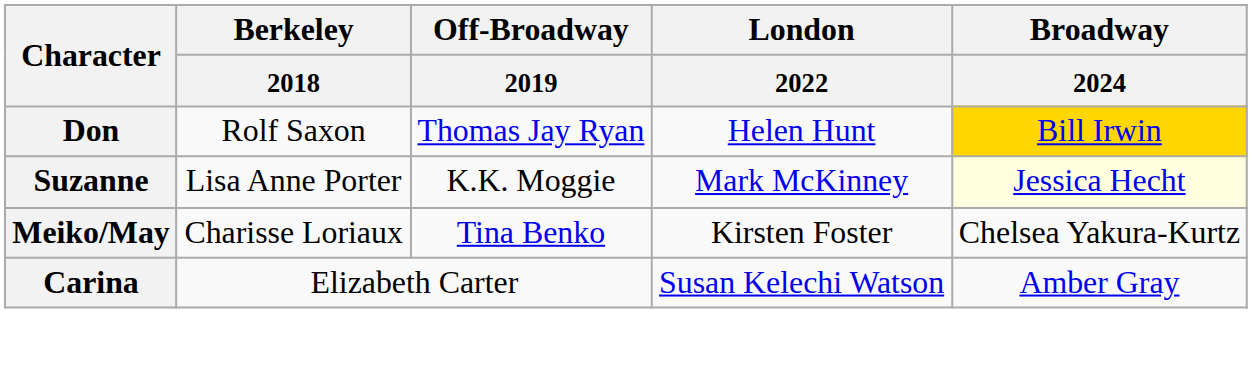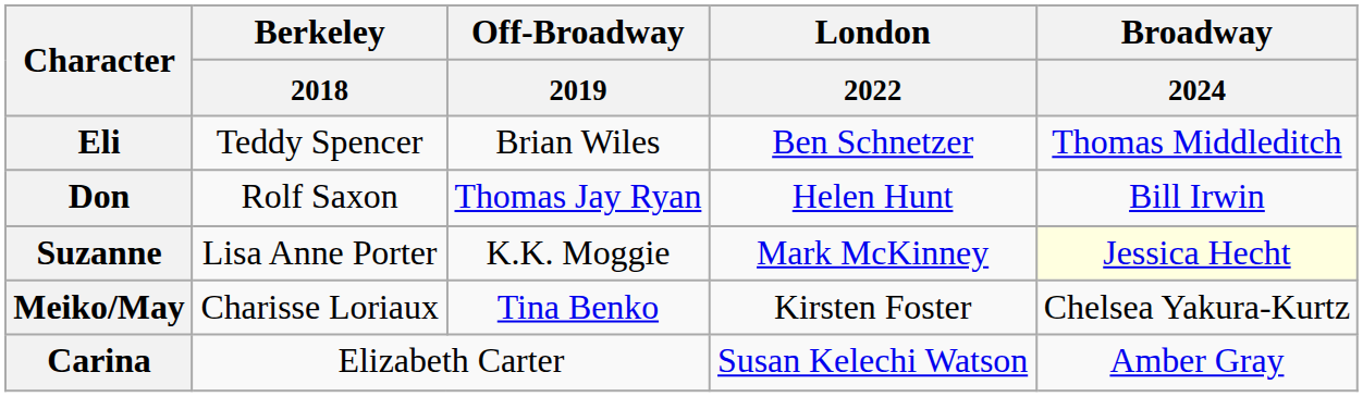 <table class=wikitable>
 <tr>
 <th rowspan="2" scope="col">Character</th>
 <th scope=col class=unsortable>Berkeley</th>
 <th scope=col class=unsortable>Off-Broadway</th>
 <th scope=col class=unsortable>London</th>
 <th scope=col class=unsortable>Broadway</th>
 </tr>
 <tr>
 <th><small>2018</small></th>
 <th><small>2019</small></th>
 <th><small>2022</small></th>
 <th><small>2024</small></th>
 </tr>
 <tr>
+<th scope=row>Eli</th>
+<td align=center colspan=1>Teddy Spencer</td>
+<td align=center colspan=1>Brian Wiles</td>
+<td align=center colspan=1><a href='#'>Ben Schnetzer</a></td>
+<td align=center colspan=1><a href='#'>Thomas Middleditch</a></td>
+</tr>
+<tr>
 <th scope=row>Don</th>
 <td align=center colspan=1>Rolf Saxon</td>
 <td align=center colspan=1><a href='#'>Thomas Jay Ryan</a></td>
 <td align=center colspan=1><a href='#'>Helen Hunt</a></td>
-<td align=center colspan=1 style="background: gold;"><a href='#'>Bill Irwin</a></td>
+<td align=center colspan=1><a href='#'>Bill Irwin</a></td>
 </tr>
 <tr>
 <th scope=row>Suzanne</th>
 <td align=center colspan=1>Lisa Anne Porter</td>
 <td align=center colspan=1>K.K. Moggie</td>
 <td align=center colspan=1><a href='#'>Mark McKinney</a></td>
 <td align=center colspan=1 style="background: lightyellow;"><a href='#'>Jessica Hecht</a></td>
 </tr>
 <tr>
 <th scope=row>Meiko/May</th>
 <td align=center colspan=1>Charisse Loriaux</td>
 <td align=center colspan=1><a href='#'>Tina Benko</a></td>
 <td align=center colspan=1>Kirsten Foster</td>
 <td align=center colspan=1>Chelsea Yakura-Kurtz</td>
 </tr>
 <tr>
 <th scope=row>Carina</th>
 <td align=center colspan=2>Elizabeth Carter</td>
 <td align=center colspan=1><a href='#'>Susan Kelechi Watson</a></td>
 <td align=center colspan=1><a href='#'>Amber Gray</a></td>
 </tr>
 </table>
